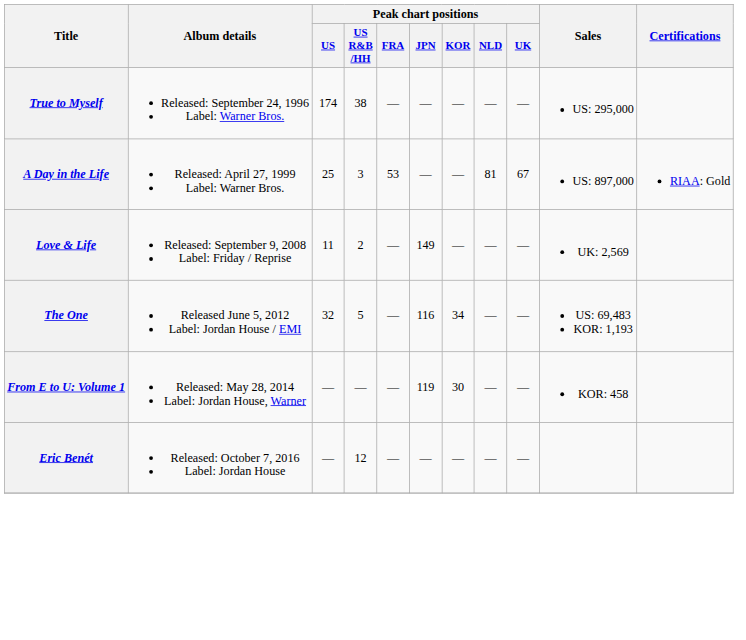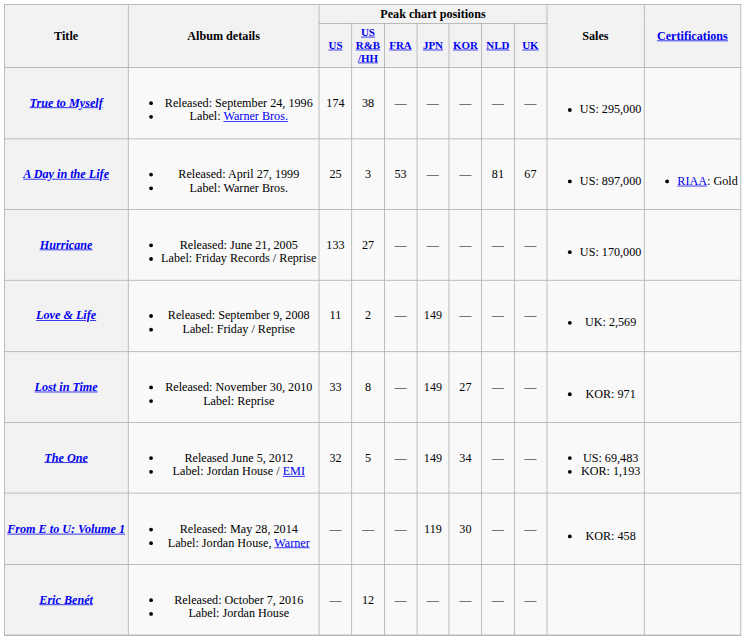 <table class="wikitable plainrowheaders" style="text-align:center;">
 <tr>
 <th rowspan="2">Title</th>
 <th rowspan="2">Album details</th>
 <th colspan="7">Peak chart positions</th>
 <th rowspan="2">Sales</th>
 <th rowspan="2"><a href='#'>Certifications</a></th>
 </tr>
 <tr>
 <th scope="col" style="width:2.5em;font-size:90%;"><a href='#'>US</a><br></th>
 <th scope="col" style="width:2.5em;font-size:90%;"><a href='#'>US<br>R&B<br>/HH</a><br></th>
 <th scope="col" style="width:2.5em;font-size:90%;"><a href='#'>FRA</a><br></th>
 <th scope="col" style="width:2.5em;font-size:90%;"><a href='#'>JPN</a><br></th>
 <th scope="col" style="width:2.5em;font-size:90%;"><a href='#'>KOR</a><br></th>
 <th scope="col" style="width:2.5em;font-size:90%;"><a href='#'>NLD</a><br></th>
 <th scope="col" style="width:2.5em;font-size:90%;"><a href='#'>UK</a><br></th>
 </tr>
 <tr>
 <th scope="row"><em><a href='#'>True to Myself</a></em></th>
 <td><br><ul><li>Released: September 24, 1996</li><li>Label: <a href='#'>Warner Bros.</a></li></ul></td>
 <td>174</td>
 <td>38</td>
 <td>—</td>
 <td>—</td>
 <td>—</td>
 <td>—</td>
 <td>—</td>
 <td><br><ul><li>US: 295,000</li></ul></td>
 <td></td>
 </tr>
 <tr>
 <th scope="row"><em><a href='#'>A Day in the Life</a></em></th>
 <td><br><ul><li>Released: April 27, 1999</li><li>Label: Warner Bros.</li></ul></td>
 <td>25</td>
 <td>3</td>
 <td>53</td>
 <td>—</td>
 <td>—</td>
 <td>81</td>
 <td>67</td>
 <td><br><ul><li>US: 897,000</li></ul></td>
 <td><br><ul><li><a href='#'>RIAA</a>: Gold</li></ul></td>
 </tr>
 <tr>
+<th scope="row"><em><a href='#'>Hurricane</a></em></th>
+<td><br><ul><li>Released: June 21, 2005</li><li>Label: Friday Records / Reprise</li></ul></td>
+<td>133</td>
+<td>27</td>
+<td>—</td>
+<td>—</td>
+<td>—</td>
+<td>—</td>
+<td>—</td>
+<td><br><ul><li>US: 170,000</li></ul></td>
+<td></td>
+</tr>
+<tr>
 <th scope="row"><em><a href='#'>Love & Life</a></em></th>
 <td><br><ul><li>Released: September 9, 2008</li><li>Label: Friday / Reprise</li></ul></td>
 <td>11</td>
 <td>2</td>
 <td>—</td>
 <td>149</td>
 <td>—</td>
 <td>—</td>
 <td>—</td>
 <td><br><ul><li>UK: 2,569</li></ul></td>
 <td></td>
 </tr>
 <tr>
+<th scope="row"><em><a href='#'>Lost in Time</a></em></th>
+<td><br><ul><li>Released: November 30, 2010</li><li>Label: Reprise</li></ul></td>
+<td>33</td>
+<td>8</td>
+<td>—</td>
+<td>149</td>
+<td>27</td>
+<td>—</td>
+<td>—</td>
+<td><br><ul><li>KOR: 971</li></ul></td>
+<td></td>
+</tr>
+<tr>
 <th scope="row"><em><a href='#'>The One</a></em></th>
 <td><br><ul><li>Released June 5, 2012</li><li>Label: Jordan House / <a href='#'>EMI</a></li></ul></td>
 <td>32</td>
 <td>5</td>
 <td>—</td>
-<td>116</td>
+<td>149</td>
 <td>34</td>
 <td>—</td>
 <td>—</td>
 <td><br><ul><li>US: 69,483</li><li>KOR: 1,193</li></ul></td>
 </tr>
 <tr>
 <th scope="row"><em><a href='#'>From E to U: Volume 1</a></em></th>
 <td><br><ul><li>Released: May 28, 2014</li><li>Label: Jordan House, <a href='#'>Warner</a></li></ul></td>
 <td>—</td>
 <td>—</td>
 <td>—</td>
 <td>119</td>
 <td>30</td>
 <td>—</td>
 <td>—</td>
 <td><br><ul><li>KOR: 458</li></ul></td>
 <td></td>
 </tr>
 <tr>
 <th scope="row"><em><a href='#'>Eric Benét</a></em></th>
 <td><br><ul><li>Released: October 7, 2016</li><li>Label: Jordan House</li></ul></td>
 <td>—</td>
 <td>12</td>
 <td>—</td>
 <td>—</td>
 <td>—</td>
 <td>—</td>
 <td>—</td>
 <td></td>
 <td></td>
 </tr>
 <tr>
 </tr>
 </table>
